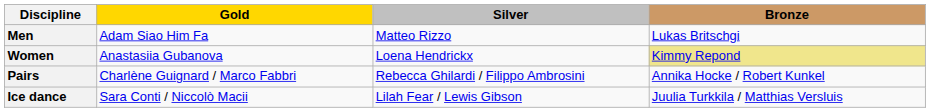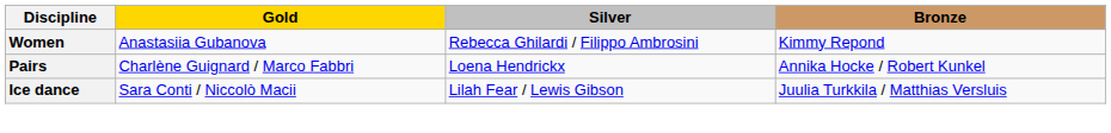 <table class="wikitable unsortable" style="text-align:left; width:90%;">
 <tr>
 <th scope="col" style="text-align:center; width:10%">Discipline</th>
 <td scope="col" style="text-align:center; width:30%; background:gold"><strong>Gold</strong></td>
 <td scope="col" style="text-align:center; width:30%; background:silver"><strong>Silver</strong></td>
 <td scope="col" style="text-align:center; width:30%; background:#c96"><strong>Bronze</strong></td>
 </tr>
 <tr>
-<th scope="row" style="text-align:left">Men</th>
-<td> <a href='#'>Adam Siao Him Fa</a></td>
-<td> <a href='#'>Matteo Rizzo</a></td>
-<td> <a href='#'>Lukas Britschgi</a></td>
-</tr>
-<tr>
 <th scope="row" style="text-align:left">Women</th>
 <td> <a href='#'>Anastasiia Gubanova</a></td>
-<td> <a href='#'>Loena Hendrickx</a></td>
-<td style="background: khaki;"> <a href='#'>Kimmy Repond</a></td>
+<td> <a href='#'>Rebecca Ghilardi</a> / <a href='#'>Filippo Ambrosini</a></td>
+<td> <a href='#'>Kimmy Repond</a></td>
 </tr>
 <tr>
 <th scope="row" style="text-align:left">Pairs</th>
 <td> <a href='#'>Charlène Guignard</a> / <a href='#'>Marco Fabbri</a></td>
-<td> <a href='#'>Rebecca Ghilardi</a> / <a href='#'>Filippo Ambrosini</a></td>
+<td> <a href='#'>Loena Hendrickx</a></td>
 <td> <a href='#'>Annika Hocke</a> / <a href='#'>Robert Kunkel</a></td>
 </tr>
 <tr>
 <th scope="row" style="text-align:left">Ice dance</th>
 <td> <a href='#'>Sara Conti</a> / <a href='#'>Niccolò Macii</a></td>
 <td> <a href='#'>Lilah Fear</a> / <a href='#'>Lewis Gibson</a></td>
 <td> <a href='#'>Juulia Turkkila</a> / <a href='#'>Matthias Versluis</a></td>
 </tr>
 </table>
